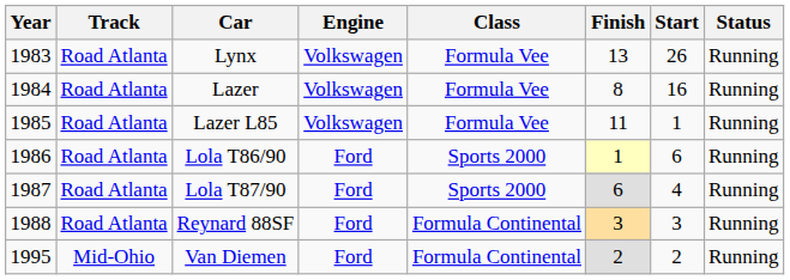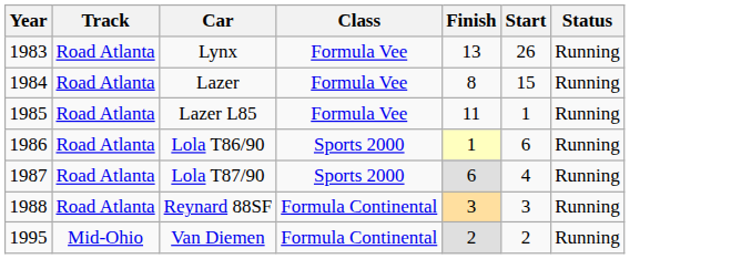 <table class="wikitable" style="text-align:center; font-size:90%">
 <tr>
 <th>Year</th>
 <th>Track</th>
 <th>Car</th>
-<th>Engine</th>
 <th>Class</th>
 <th>Finish</th>
 <th>Start</th>
 <th>Status</th>
 </tr>
 <tr>
 <td>1983</td>
 <td><a href='#'>Road Atlanta</a></td>
 <td>Lynx</td>
-<td><a href='#'>Volkswagen</a></td>
 <td><a href='#'>Formula Vee</a></td>
 <td>13</td>
 <td>26</td>
 <td>Running</td>
 </tr>
 <tr>
 <td>1984</td>
 <td><a href='#'>Road Atlanta</a></td>
 <td>Lazer</td>
-<td><a href='#'>Volkswagen</a></td>
 <td><a href='#'>Formula Vee</a></td>
 <td>8</td>
-<td>16</td>
+<td>15</td>
 <td>Running</td>
 </tr>
 <tr>
 <td>1985</td>
 <td><a href='#'>Road Atlanta</a></td>
 <td>Lazer L85</td>
-<td><a href='#'>Volkswagen</a></td>
 <td><a href='#'>Formula Vee</a></td>
 <td>11</td>
 <td>1</td>
 <td>Running</td>
 </tr>
 <tr>
 <td>1986</td>
 <td><a href='#'>Road Atlanta</a></td>
 <td><a href='#'>Lola</a> T86/90</td>
-<td><a href='#'>Ford</a></td>
 <td><a href='#'>Sports 2000</a></td>
 <td style="background:#FFFFBF;">1</td>
 <td>6</td>
 <td>Running</td>
 </tr>
 <tr>
 <td>1987</td>
 <td><a href='#'>Road Atlanta</a></td>
 <td><a href='#'>Lola</a> T87/90</td>
-<td><a href='#'>Ford</a></td>
 <td><a href='#'>Sports 2000</a></td>
 <td style="background:#DFDFDF;">6</td>
 <td>4</td>
 <td>Running</td>
 </tr>
 <tr>
 <td>1988</td>
 <td><a href='#'>Road Atlanta</a></td>
 <td><a href='#'>Reynard</a> 88SF</td>
-<td><a href='#'>Ford</a></td>
 <td><a href='#'>Formula Continental</a></td>
 <td style="background:#FFDF9F;">3</td>
 <td>3</td>
 <td>Running</td>
 </tr>
 <tr>
 <td>1995</td>
 <td><a href='#'>Mid-Ohio</a></td>
 <td><a href='#'>Van Diemen</a></td>
-<td><a href='#'>Ford</a></td>
 <td><a href='#'>Formula Continental</a></td>
 <td style="background:#DFDFDF;">2</td>
 <td>2</td>
 <td>Running</td>
 </tr>
 </table>
